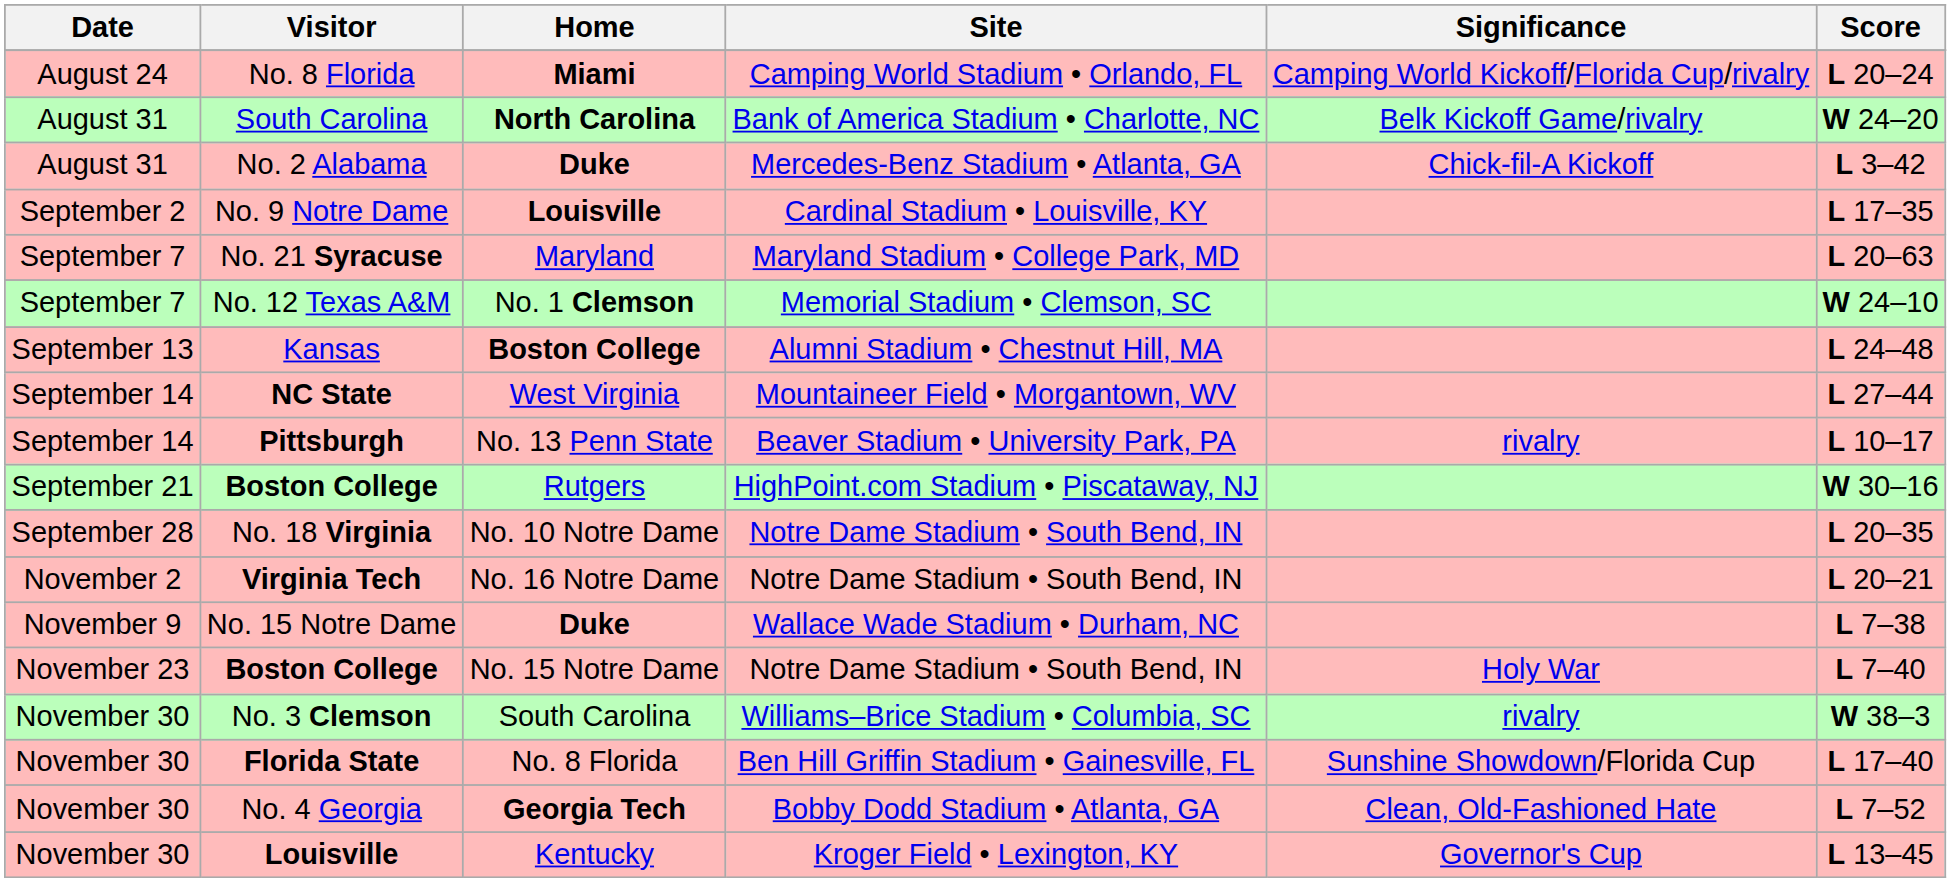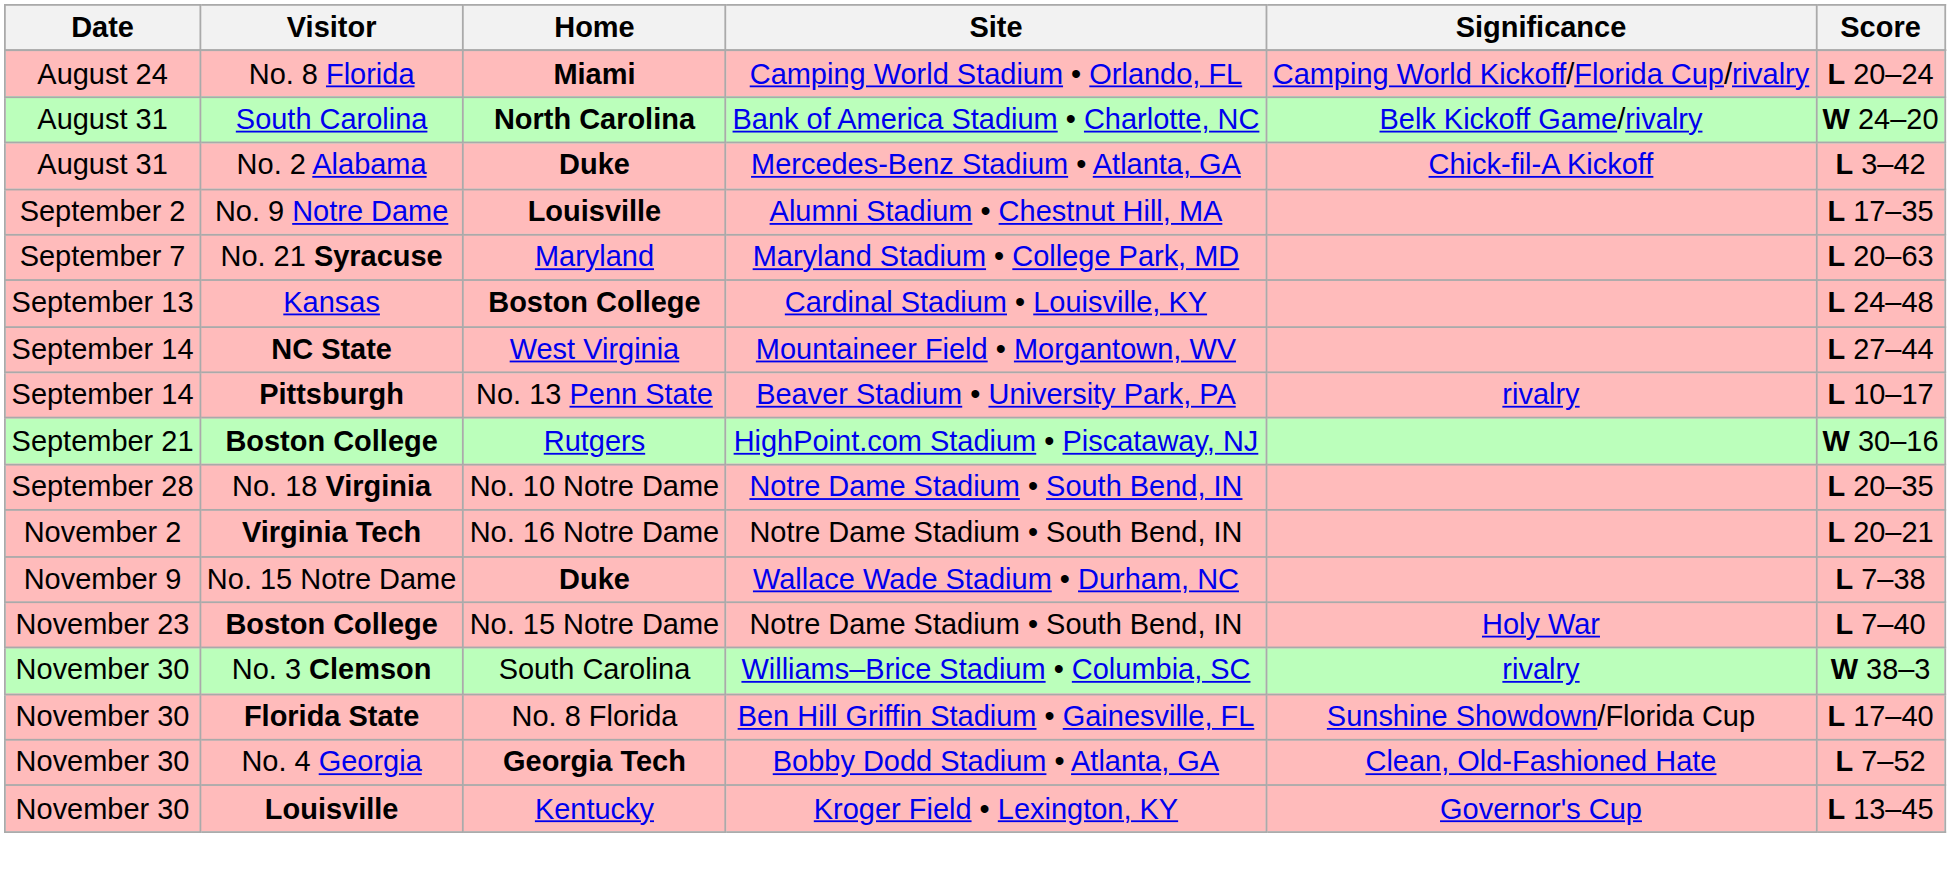 <table class="wikitable" style="text-align:center">
 <tr>
 <th>Date</th>
 <th>Visitor</th>
 <th>Home</th>
 <th>Site</th>
 <th>Significance</th>
 <th>Score</th>
 </tr>
 <tr>
 </tr>
 <tr style="background:#fbb;">
 <td>August 24</td>
 <td>No. 8 <a href='#'>Florida</a></td>
 <td><strong>Miami</strong></td>
 <td><a href='#'>Camping World Stadium</a> • <a href='#'>Orlando, FL</a></td>
 <td><a href='#'>Camping World Kickoff</a>/<a href='#'>Florida Cup</a>/<a href='#'>rivalry</a></td>
 <td><strong>L</strong> 20–24</td>
 </tr>
 <tr style="background:#bfb;">
 <td>August 31</td>
 <td><a href='#'>South Carolina</a></td>
 <td><strong>North Carolina</strong></td>
 <td><a href='#'>Bank of America Stadium</a> • <a href='#'>Charlotte, NC</a></td>
 <td><a href='#'>Belk Kickoff Game</a>/<a href='#'>rivalry</a></td>
 <td><strong>W</strong> 24–20</td>
 </tr>
 <tr style="background:#fbb;">
 <td>August 31</td>
 <td>No. 2 <a href='#'>Alabama</a></td>
 <td><strong>Duke</strong></td>
 <td><a href='#'>Mercedes-Benz Stadium</a> • <a href='#'>Atlanta, GA</a></td>
 <td><a href='#'>Chick-fil-A Kickoff</a></td>
 <td><strong>L</strong> 3–42</td>
 </tr>
 <tr style="background:#fbb;">
 <td>September 2</td>
 <td>No. 9 <a href='#'>Notre Dame</a></td>
 <td><strong>Louisville</strong></td>
-<td><a href='#'>Cardinal Stadium</a> • <a href='#'>Louisville, KY</a></td>
+<td><a href='#'>Alumni Stadium</a> • <a href='#'>Chestnut Hill, MA</a></td>
 <td></td>
 <td><strong>L</strong> 17–35</td>
 </tr>
 <tr style="background:#fbb;">
 <td>September 7</td>
 <td>No. 21 <strong>Syracuse</strong></td>
 <td><a href='#'>Maryland</a></td>
 <td><a href='#'>Maryland Stadium</a> • <a href='#'>College Park, MD</a></td>
 <td></td>
 <td><strong>L</strong> 20–63</td>
 </tr>
-<tr style="background:#bfb;">
-<td>September 7</td>
-<td>No. 12 <a href='#'>Texas A&M</a></td>
-<td>No. 1 <strong>Clemson</strong></td>
-<td><a href='#'>Memorial Stadium</a> • <a href='#'>Clemson, SC</a></td>
-<td></td>
-<td><strong>W</strong> 24–10</td>
-</tr>
 <tr style="background:#fbb;">
 <td>September 13</td>
 <td><a href='#'>Kansas</a></td>
 <td><strong>Boston College</strong></td>
-<td><a href='#'>Alumni Stadium</a> • <a href='#'>Chestnut Hill, MA</a></td>
+<td><a href='#'>Cardinal Stadium</a> • <a href='#'>Louisville, KY</a></td>
 <td></td>
 <td><strong>L</strong> 24–48</td>
 </tr>
 <tr style="background:#fbb;">
 <td>September 14</td>
 <td><strong>NC State</strong></td>
 <td><a href='#'>West Virginia</a></td>
 <td><a href='#'>Mountaineer Field</a> • <a href='#'>Morgantown, WV</a></td>
 <td></td>
 <td><strong>L</strong> 27–44</td>
 </tr>
 <tr style="background:#fbb;">
 <td>September 14</td>
 <td><strong>Pittsburgh</strong></td>
 <td>No. 13 <a href='#'>Penn State</a></td>
 <td><a href='#'>Beaver Stadium</a> • <a href='#'>University Park, PA</a></td>
 <td><a href='#'>rivalry</a></td>
 <td><strong>L</strong> 10–17</td>
 </tr>
 <tr style="background:#bfb;">
 <td>September 21</td>
 <td><strong>Boston College</strong></td>
 <td><a href='#'>Rutgers</a></td>
 <td><a href='#'>HighPoint.com Stadium</a> • <a href='#'>Piscataway, NJ</a></td>
 <td></td>
 <td><strong>W</strong> 30–16</td>
 </tr>
 <tr style="background:#fbb;">
 <td>September 28</td>
 <td>No. 18 <strong>Virginia</strong></td>
 <td>No. 10 Notre Dame</td>
 <td><a href='#'>Notre Dame Stadium</a> • <a href='#'>South Bend, IN</a></td>
 <td></td>
 <td><strong>L</strong> 20–35</td>
 </tr>
 <tr style="background:#fbb;">
 <td>November 2</td>
 <td><strong>Virginia Tech</strong></td>
 <td>No. 16 Notre Dame</td>
 <td>Notre Dame Stadium • South Bend, IN</td>
 <td></td>
 <td><strong>L</strong> 20–21</td>
 </tr>
 <tr style="background:#fbb;">
 <td>November 9</td>
 <td>No. 15 Notre Dame</td>
 <td><strong>Duke</strong></td>
 <td><a href='#'>Wallace Wade Stadium</a> • <a href='#'>Durham, NC</a></td>
 <td></td>
 <td><strong>L</strong> 7–38</td>
 </tr>
 <tr style="background:#fbb;">
 <td>November 23</td>
 <td><strong>Boston College</strong></td>
 <td>No. 15 Notre Dame</td>
 <td>Notre Dame Stadium • South Bend, IN</td>
 <td><a href='#'>Holy War</a></td>
 <td><strong>L</strong> 7–40</td>
 </tr>
 <tr style="background:#bfb;">
 <td>November 30</td>
 <td>No. 3 <strong>Clemson</strong></td>
 <td>South Carolina</td>
 <td><a href='#'>Williams–Brice Stadium</a> • <a href='#'>Columbia, SC</a></td>
 <td><a href='#'>rivalry</a></td>
 <td><strong>W</strong> 38–3</td>
 </tr>
 <tr style="background:#fbb;">
 <td>November 30</td>
 <td><strong>Florida State</strong></td>
 <td>No. 8 Florida</td>
 <td><a href='#'>Ben Hill Griffin Stadium</a> • <a href='#'>Gainesville, FL</a></td>
 <td><a href='#'>Sunshine Showdown</a>/Florida Cup</td>
 <td><strong>L</strong> 17–40</td>
 </tr>
 <tr style="background:#fbb;">
 <td>November 30</td>
 <td>No. 4 <a href='#'>Georgia</a></td>
 <td><strong>Georgia Tech</strong></td>
 <td><a href='#'>Bobby Dodd Stadium</a> • <a href='#'>Atlanta, GA</a></td>
 <td><a href='#'>Clean, Old-Fashioned Hate</a></td>
 <td><strong>L</strong> 7–52</td>
 </tr>
 <tr style="background:#fbb;">
 <td>November 30</td>
 <td><strong>Louisville</strong></td>
 <td><a href='#'>Kentucky</a></td>
 <td><a href='#'>Kroger Field</a> • <a href='#'>Lexington, KY</a></td>
 <td><a href='#'>Governor's Cup</a></td>
 <td><strong>L</strong> 13–45</td>
 </tr>
 </table>
